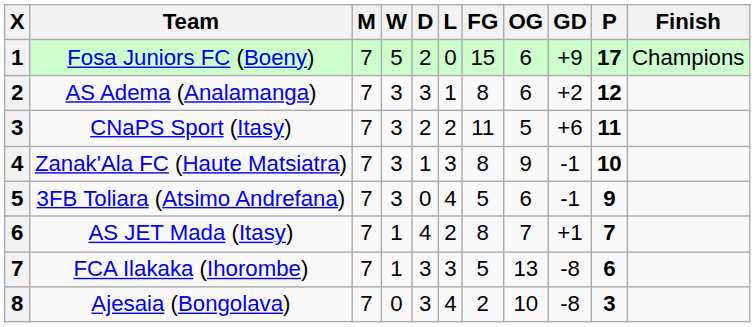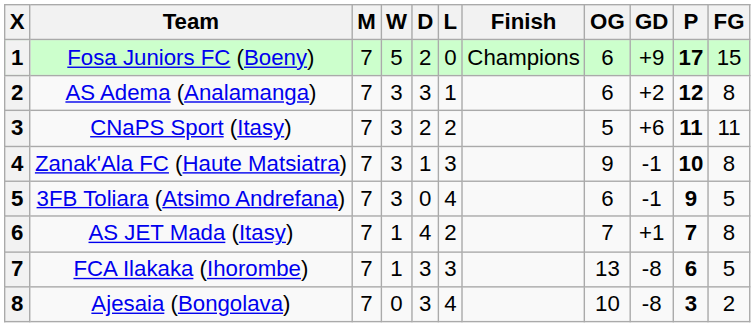 <table class="wikitable sortable">
 <tr>
 <th>X</th>
 <th>Team</th>
 <th>M</th>
 <th>W</th>
 <th>D</th>
 <th>L</th>
-<th>FG</th>
+<th>Finish</th>
 <th>OG</th>
 <th>GD</th>
 <th>P</th>
-<th>Finish</th>
+<th>FG</th>
 </tr>
 <tr bgcolor="#ccffcc" style="text-align: center;">
 <th>1</th>
 <td><a href='#'>Fosa Juniors FC</a> (<a href='#'>Boeny</a>)</td>
 <td>7</td>
 <td>5</td>
 <td>2</td>
 <td>0</td>
-<td>15</td>
+<td>Champions</td>
 <td>6</td>
 <td>+9</td>
 <td><strong>17</strong></td>
-<td>Champions</td>
+<td>15</td>
 </tr>
 <tr style="text-align: center;">
 <th>2</th>
 <td><a href='#'>AS Adema</a> (<a href='#'>Analamanga</a>)</td>
 <td>7</td>
 <td>3</td>
 <td>3</td>
 <td>1</td>
-<td>8</td>
+<td></td>
 <td>6</td>
 <td>+2</td>
 <td><strong>12</strong></td>
-<td></td>
+<td>8</td>
 </tr>
 <tr style="text-align: center;">
 <th>3</th>
 <td><a href='#'>CNaPS Sport</a> (<a href='#'>Itasy</a>)</td>
 <td>7</td>
 <td>3</td>
 <td>2</td>
 <td>2</td>
-<td>11</td>
+<td></td>
 <td>5</td>
 <td>+6</td>
 <td><strong>11</strong></td>
-<td></td>
+<td>11</td>
 </tr>
 <tr style="text-align: center;">
 <th>4</th>
 <td><a href='#'>Zanak'Ala FC</a> (<a href='#'>Haute Matsiatra</a>)</td>
 <td>7</td>
 <td>3</td>
 <td>1</td>
 <td>3</td>
-<td>8</td>
+<td></td>
 <td>9</td>
 <td>-1</td>
 <td><strong>10</strong></td>
-<td></td>
+<td>8</td>
 </tr>
 <tr style="text-align: center;">
 <th>5</th>
 <td><a href='#'>3FB Toliara</a> (<a href='#'>Atsimo Andrefana</a>)</td>
 <td>7</td>
 <td>3</td>
 <td>0</td>
 <td>4</td>
-<td>5</td>
+<td></td>
 <td>6</td>
 <td>-1</td>
 <td><strong>9</strong></td>
-<td></td>
+<td>5</td>
 </tr>
 <tr style="text-align: center;">
 <th>6</th>
 <td><a href='#'>AS JET Mada</a> (<a href='#'>Itasy</a>)</td>
 <td>7</td>
 <td>1</td>
 <td>4</td>
 <td>2</td>
-<td>8</td>
+<td></td>
 <td>7</td>
 <td>+1</td>
 <td><strong>7</strong></td>
-<td></td>
+<td>8</td>
 </tr>
 <tr style="text-align: center;">
 <th>7</th>
 <td><a href='#'>FCA Ilakaka</a> (<a href='#'>Ihorombe</a>)</td>
 <td>7</td>
 <td>1</td>
 <td>3</td>
 <td>3</td>
-<td>5</td>
+<td></td>
 <td>13</td>
 <td>-8</td>
 <td><strong>6</strong></td>
-<td></td>
+<td>5</td>
 </tr>
 <tr style="text-align: center;">
 <th>8</th>
 <td><a href='#'>Ajesaia</a> (<a href='#'>Bongolava</a>)</td>
 <td>7</td>
 <td>0</td>
 <td>3</td>
 <td>4</td>
-<td>2</td>
+<td></td>
 <td>10</td>
 <td>-8</td>
 <td><strong>3</strong></td>
-<td></td>
+<td>2</td>
 </tr>
 </table>
